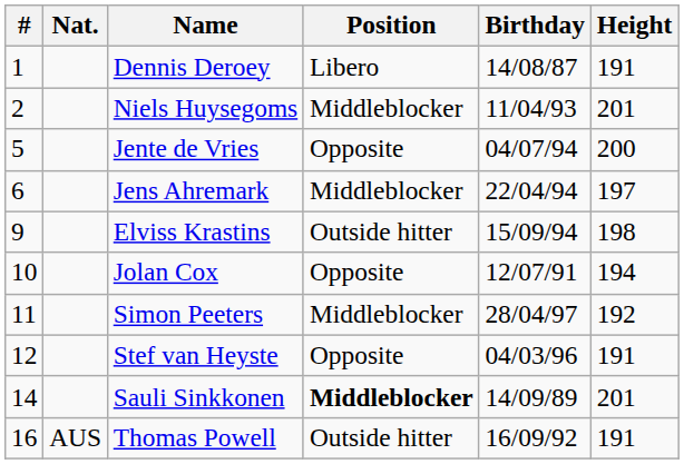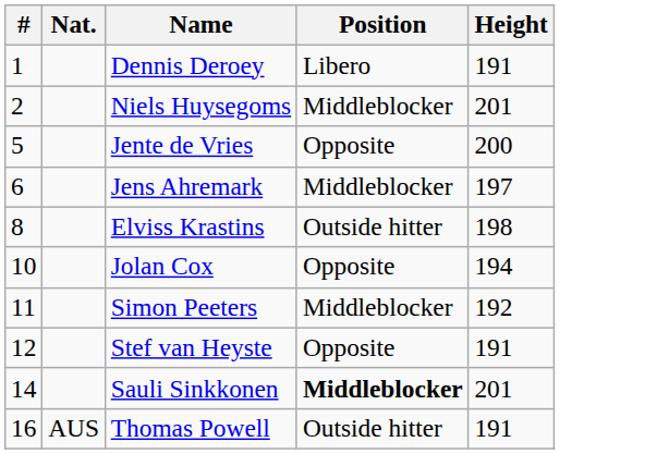 <table class="wikitable">
 <tr>
 <th>#</th>
 <th>Nat.</th>
 <th>Name</th>
 <th>Position</th>
-<th>Birthday</th>
 <th>Height</th>
 </tr>
 <tr>
 <td>1</td>
 <td></td>
 <td><a href='#'>Dennis Deroey</a></td>
 <td>Libero</td>
-<td>14/08/87</td>
 <td>191</td>
 </tr>
 <tr>
 <td>2</td>
 <td></td>
 <td><a href='#'>Niels Huysegoms</a></td>
 <td>Middleblocker</td>
-<td>11/04/93</td>
 <td>201</td>
 </tr>
 <tr>
 <td>5</td>
 <td></td>
 <td><a href='#'>Jente de Vries</a></td>
 <td>Opposite</td>
-<td>04/07/94</td>
 <td>200</td>
 </tr>
 <tr>
 <td>6</td>
 <td></td>
 <td><a href='#'>Jens Ahremark</a></td>
 <td>Middleblocker</td>
-<td>22/04/94</td>
 <td>197</td>
 </tr>
 <tr>
-<td>9</td>
+<td>8</td>
 <td></td>
 <td><a href='#'>Elviss Krastins</a></td>
 <td>Outside hitter</td>
-<td>15/09/94</td>
 <td>198</td>
 </tr>
 <tr>
 <td>10</td>
 <td></td>
 <td><a href='#'>Jolan Cox</a></td>
 <td>Opposite</td>
-<td>12/07/91</td>
 <td>194</td>
 </tr>
 <tr>
 <td>11</td>
 <td></td>
 <td><a href='#'>Simon Peeters</a></td>
 <td>Middleblocker</td>
-<td>28/04/97</td>
 <td>192</td>
 </tr>
 <tr>
 <td>12</td>
 <td></td>
 <td><a href='#'>Stef van Heyste</a></td>
 <td>Opposite</td>
-<td>04/03/96</td>
 <td>191</td>
 </tr>
 <tr>
 <td>14</td>
 <td></td>
 <td><a href='#'>Sauli Sinkkonen</a></td>
 <td><strong>Middleblocker</strong></td>
-<td>14/09/89</td>
 <td>201</td>
 </tr>
 <tr>
 <td>16</td>
 <td>AUS</td>
 <td><a href='#'>Thomas Powell</a></td>
 <td>Outside hitter</td>
-<td>16/09/92</td>
 <td>191</td>
 </tr>
 </table>
